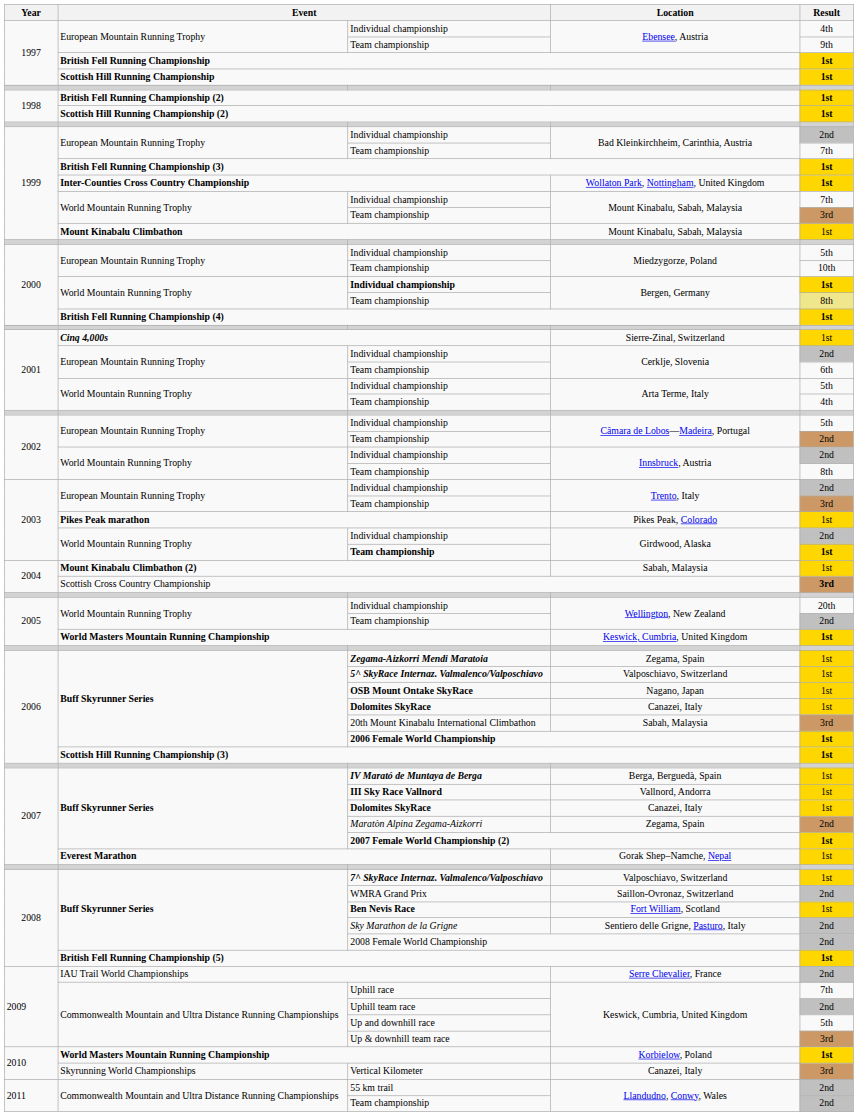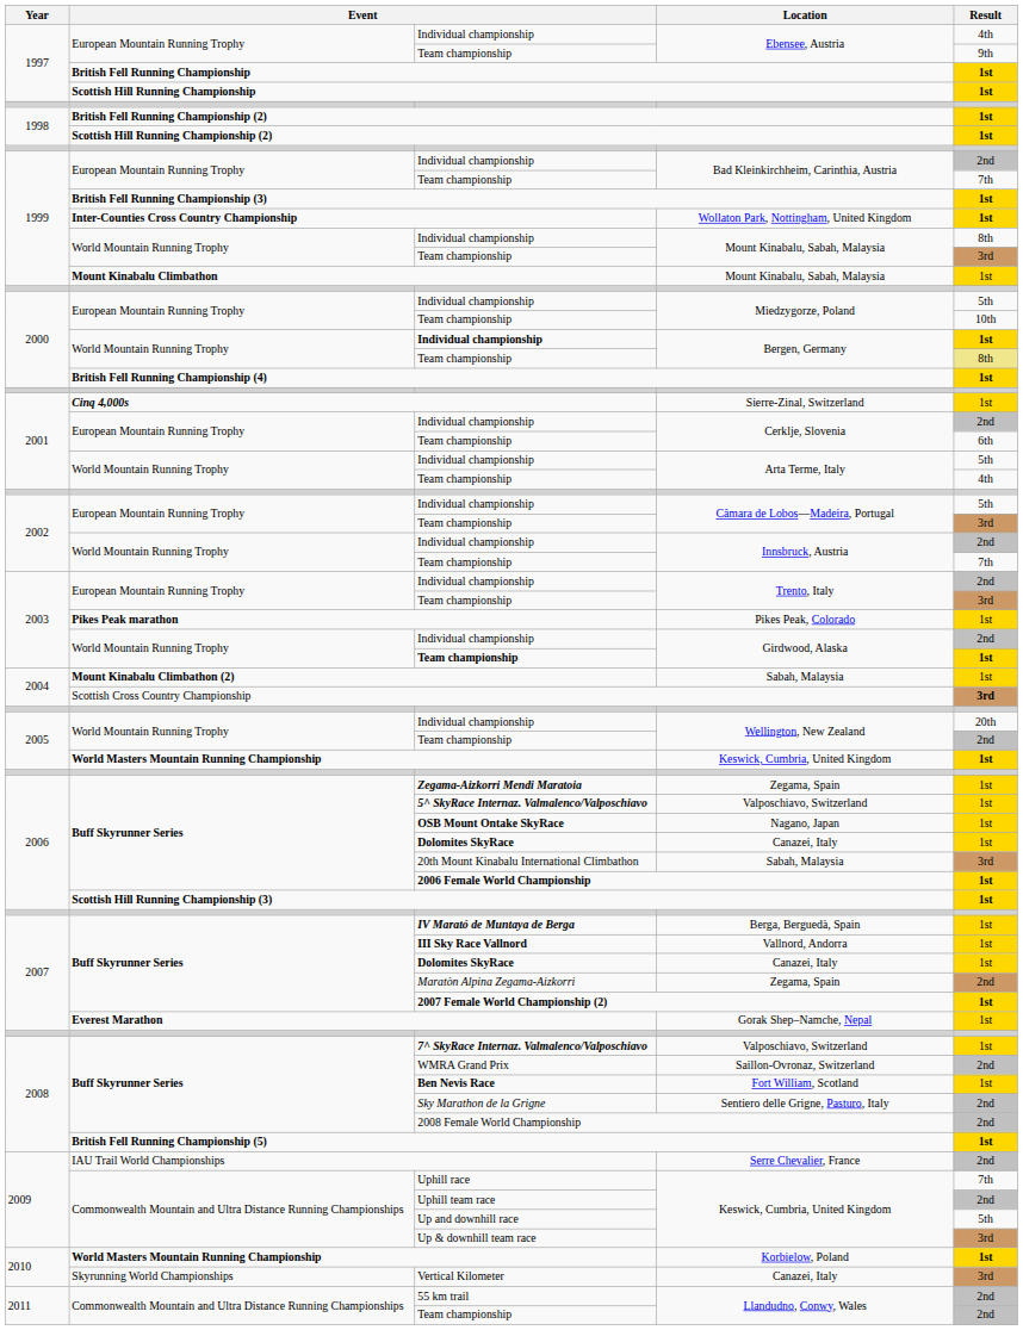 <table class="wikitable" style="font-size:90%;">
 <tr>
 <th style="width:5em">Year</th>
 <th colspan=2 style="width:50em">Event</th>
 <th style="width:25em">Location</th>
 <th style="width:5em">Result</th>
 </tr>
 <tr>
 <td rowspan=4 align="center">1997</td>
 <td rowspan=2>European Mountain Running Trophy</td>
 <td>Individual championship</td>
 <td rowspan=2 align="center"><a href='#'>Ebensee</a>, Austria</td>
 <td align="center">4th</td>
 </tr>
 <tr>
 <td>Team championship</td>
 <td align="center">9th</td>
 </tr>
 <tr>
 <td colspan=3><strong>British Fell Running Championship</strong></td>
 <td align="center" style="background:gold"><strong>1st</strong></td>
 </tr>
 <tr>
 <td colspan=3><strong>Scottish Hill Running Championship</strong></td>
 <td align="center" style="background:gold"><strong>1st</strong></td>
 </tr>
 <tr bgcolor=lightgrey>
 <td></td>
 <td></td>
 <td></td>
 <td></td>
 <td></td>
 </tr>
 <tr>
 <td rowspan=2 align="center">1998</td>
 <td colspan=3><strong>British Fell Running Championship (2)</strong></td>
 <td align="center" style="background:gold"><strong>1st</strong></td>
 </tr>
 <tr>
 <td colspan=3><strong>Scottish Hill Running Championship (2)</strong></td>
 <td align="center" style="background:gold"><strong>1st</strong></td>
 </tr>
 <tr bgcolor=lightgrey>
 <td></td>
 <td></td>
 <td></td>
 <td></td>
 <td></td>
 </tr>
 <tr>
 <td rowspan=7 align="center">1999</td>
 <td rowspan=2>European Mountain Running Trophy</td>
 <td>Individual championship</td>
 <td rowspan=2 align="center">Bad Kleinkirchheim, Carinthia, Austria</td>
 <td align="center" style="background:silver">2nd</td>
 </tr>
 <tr>
 <td>Team championship</td>
 <td align="center">7th</td>
 </tr>
 <tr>
 <td colspan=3><strong>British Fell Running Championship (3)</strong></td>
 <td align="center" style="background:gold"><strong>1st</strong></td>
 </tr>
 <tr>
 <td colspan=2><strong>Inter-Counties Cross Country Championship</strong></td>
 <td align="center"><a href='#'>Wollaton Park</a>, <a href='#'>Nottingham</a>, United Kingdom</td>
 <td align="center" style="background:gold"><strong>1st</strong></td>
 </tr>
 <tr>
 <td rowspan=2>World Mountain Running Trophy</td>
 <td>Individual championship</td>
 <td rowspan=2; align="center">Mount Kinabalu, Sabah, Malaysia</td>
-<td align="center">7th</td>
+<td align="center">8th</td>
 </tr>
 <tr>
 <td>Team championship</td>
 <td align="center" style="background:#cc9966">3rd</td>
 </tr>
 <tr>
 <td colspan=2><strong>Mount Kinabalu Climbathon</strong></td>
 <td align="center">Mount Kinabalu, Sabah, Malaysia</td>
 <td align="center" style="background:gold">1st</td>
 </tr>
 <tr bgcolor=lightgrey>
 <td></td>
 <td></td>
 <td></td>
 <td></td>
 <td></td>
 </tr>
 <tr>
 <td rowspan=5 align="center">2000</td>
 <td rowspan=2>European Mountain Running Trophy</td>
 <td>Individual championship</td>
 <td rowspan=2 align="center">Miedzygorze, Poland</td>
 <td align="center">5th</td>
 </tr>
 <tr>
 <td>Team championship</td>
 <td align="center">10th</td>
 </tr>
 <tr>
 <td rowspan=2>World Mountain Running Trophy</td>
 <td><strong>Individual championship</strong></td>
 <td rowspan=2 align="center">Bergen, Germany</td>
 <td align="center" style="background:gold"><strong>1st</strong></td>
 </tr>
 <tr>
 <td>Team championship</td>
 <td align="center" style="background: khaki;">8th</td>
 </tr>
 <tr>
 <td colspan=3><strong>British Fell Running Championship (4)</strong></td>
 <td align="center" style="background:gold"><strong>1st</strong></td>
 </tr>
 <tr bgcolor=lightgrey>
 <td></td>
 <td></td>
 <td></td>
 <td></td>
 <td></td>
 </tr>
 <tr>
 <td rowspan=5 align="center">2001</td>
 <td colspan=2><strong><em>Cinq 4,000s</em></strong></td>
 <td align="center">Sierre-Zinal, Switzerland</td>
 <td align="center" style="background:gold">1st</td>
 </tr>
 <tr>
 <td rowspan=2>European Mountain Running Trophy</td>
 <td>Individual championship</td>
 <td rowspan=2 align="center">Cerklje, Slovenia</td>
 <td align="center" style="background:silver">2nd</td>
 </tr>
 <tr>
 <td>Team championship</td>
 <td align="center">6th</td>
 </tr>
 <tr>
 <td rowspan=2>World Mountain Running Trophy</td>
 <td>Individual championship</td>
 <td rowspan=2 align="center">Arta Terme, Italy</td>
 <td align="center">5th</td>
 </tr>
 <tr>
 <td>Team championship</td>
 <td align="center">4th</td>
 </tr>
 <tr bgcolor=lightgrey>
 <td></td>
 <td></td>
 <td></td>
 <td></td>
 <td></td>
 </tr>
 <tr>
 <td rowspan=4 align="center">2002</td>
 <td rowspan=2>European Mountain Running Trophy</td>
 <td>Individual championship</td>
 <td rowspan=2 align="center"><a href='#'>Câmara de Lobos</a>—<a href='#'>Madeira</a>, Portugal</td>
 <td align="center">5th</td>
 </tr>
 <tr>
 <td>Team championship</td>
-<td align="center" style="background:#cc9966">2nd</td>
+<td align="center" style="background:#cc9966">3rd</td>
 </tr>
 <tr>
 <td rowspan=2>World Mountain Running Trophy</td>
 <td>Individual championship</td>
 <td rowspan=2 align="center"><a href='#'>Innsbruck</a>, Austria</td>
 <td align="center" style="background:silver">2nd</td>
 </tr>
 <tr>
 <td>Team championship</td>
-<td align="center">8th</td>
+<td align="center">7th</td>
 </tr>
 <tr>
 <td rowspan=5 align="center">2003</td>
 <td rowspan=2>European Mountain Running Trophy</td>
 <td>Individual championship</td>
 <td rowspan=2 align="center"><a href='#'>Trento</a>, Italy</td>
 <td align="center" style="background:silver">2nd</td>
 </tr>
 <tr>
 <td>Team championship</td>
 <td align="center" style="background:#cc9966">3rd</td>
 </tr>
 <tr>
 <td colspan=2><strong>Pikes Peak marathon</strong></td>
 <td align="center">Pikes Peak, <a href='#'>Colorado</a></td>
 <td align="center" style="background:gold">1st</td>
 </tr>
 <tr>
 <td rowspan=2>World Mountain Running Trophy</td>
 <td>Individual championship</td>
 <td rowspan=2 align="center">Girdwood, Alaska</td>
 <td align="center" style="background:silver">2nd</td>
 </tr>
 <tr>
 <td><strong>Team championship</strong></td>
 <td align="center" style="background:gold"><strong>1st</strong></td>
 </tr>
 <tr>
 <td rowspan=2 align="center">2004</td>
 <td colspan=2><strong>Mount Kinabalu Climbathon (2)</strong></td>
 <td align="center">Sabah, Malaysia</td>
 <td align="center" style="background:gold">1st</td>
 </tr>
 <tr>
 <td colspan=3>Scottish Cross Country Championship</td>
 <td align="center" style="background:#cc9966"><strong>3rd</strong></td>
 </tr>
 <tr bgcolor=lightgrey>
 <td></td>
 <td></td>
 <td></td>
 <td></td>
 <td></td>
 </tr>
 <tr>
 <td rowspan=3 align="center">2005</td>
 <td rowspan=2>World Mountain Running Trophy</td>
 <td>Individual championship</td>
 <td rowspan=2 align="center"><a href='#'>Wellington</a>, New Zealand</td>
 <td align="center">20th</td>
 </tr>
 <tr>
 <td>Team championship</td>
 <td align="center" style="background:silver">2nd</td>
 </tr>
 <tr>
 <td colspan=2><strong>World Masters Mountain Running Championship</strong></td>
 <td align="center"><a href='#'>Keswick, Cumbria</a>, United Kingdom</td>
 <td align="center" style="background:gold"><strong>1st</strong></td>
 </tr>
 <tr bgcolor=lightgrey>
 <td></td>
 <td></td>
 <td></td>
 <td></td>
 <td></td>
 </tr>
 <tr>
 <td rowspan=7 align="center">2006</td>
 <td rowspan=6><strong>Buff Skyrunner Series</strong></td>
 <td><strong><em>Zegama-Aizkorri Mendi Maratoia</em></strong></td>
 <td align="center">Zegama, Spain</td>
 <td align="center" style="background:gold">1st</td>
 </tr>
 <tr>
 <td><strong><em>5^ SkyRace Internaz. Valmalenco/Valposchiavo</em></strong></td>
 <td align="center">Valposchiavo, Switzerland</td>
 <td align="center" style="background:gold">1st</td>
 </tr>
 <tr>
 <td><strong>OSB Mount Ontake SkyRace</strong></td>
 <td align="center">Nagano, Japan</td>
 <td align="center" style="background:gold">1st</td>
 </tr>
 <tr>
 <td><strong>Dolomites SkyRace</strong></td>
 <td align="center">Canazei, Italy</td>
 <td align="center" style="background:gold">1st</td>
 </tr>
 <tr>
 <td>20th Mount Kinabalu International Climbathon</td>
 <td align="center">Sabah, Malaysia</td>
 <td align="center" style="background:#cc9966">3rd</td>
 </tr>
 <tr>
 <td colspan=2><strong>2006 Female World Championship</strong></td>
 <td align="center" style="background:gold"><strong>1st</strong></td>
 </tr>
 <tr>
 <td colspan=3><strong>Scottish Hill Running Championship (3)</strong></td>
 <td align="center" style="background:gold"><strong>1st</strong></td>
 </tr>
 <tr bgcolor=lightgrey>
 <td></td>
 <td></td>
 <td></td>
 <td></td>
 <td></td>
 </tr>
 <tr>
 <td rowspan=6 align="center">2007</td>
 <td rowspan=5><strong>Buff Skyrunner Series</strong></td>
 <td><strong><em>IV Marató de Muntaya de Berga</em></strong></td>
 <td align="center">Berga, Berguedà, Spain</td>
 <td align="center" style="background:gold">1st</td>
 </tr>
 <tr>
 <td><strong>III Sky Race Vallnord</strong></td>
 <td align="center">Vallnord, Andorra</td>
 <td align="center" style="background:gold">1st</td>
 </tr>
 <tr>
 <td><strong>Dolomites SkyRace</strong></td>
 <td align="center">Canazei, Italy</td>
 <td align="center" style="background:gold">1st</td>
 </tr>
 <tr>
 <td><em>Maratòn Alpina Zegama-Aizkorri</em></td>
 <td align="center">Zegama, Spain</td>
 <td align="center" style="background:#cc9966">2nd</td>
 </tr>
 <tr>
 <td colspan=2><strong>2007 Female World Championship (2)</strong></td>
 <td align="center" style="background:gold"><strong>1st</strong></td>
 </tr>
 <tr>
 <td colspan=2><strong>Everest Marathon</strong></td>
 <td align="center">Gorak Shep–Namche, <a href='#'>Nepal</a></td>
 <td align="center" style="background:gold">1st</td>
 </tr>
 <tr bgcolor=lightgrey>
 <td></td>
 <td></td>
 <td></td>
 <td></td>
 <td></td>
 </tr>
 <tr>
 <td rowspan=6 align="center">2008</td>
 <td rowspan=5><strong>Buff Skyrunner Series</strong></td>
 <td><strong><em>7^ SkyRace Internaz. Valmalenco/Valposchiavo</em></strong></td>
 <td align="center">Valposchiavo, Switzerland</td>
 <td align="center" style="background:gold">1st</td>
 </tr>
 <tr>
 <td>WMRA Grand Prix</td>
 <td align="center">Saillon-Ovronaz, Switzerland</td>
 <td align="center" style="background:silver">2nd</td>
 </tr>
 <tr>
 <td><strong>Ben Nevis Race</strong></td>
 <td align="center"><a href='#'>Fort William</a>, Scotland</td>
 <td align="center" style="background:gold">1st</td>
 </tr>
 <tr>
 <td><em>Sky Marathon de la Grigne</em></td>
 <td align="center">Sentiero delle Grigne, <a href='#'>Pasturo</a>, Italy</td>
 <td align="center" style="background:silver">2nd</td>
 </tr>
 <tr>
 <td colspan=2>2008 Female World Championship</td>
 <td align="center" style="background:silver">2nd</td>
 </tr>
 <tr>
 <td colspan=3><strong>British Fell Running Championship (5)</strong></td>
 <td align="center" style="background:gold"><strong>1st</strong></td>
 </tr>
 <tr>
 <td rowspan = "5">2009</td>
 <td colspan = "2">IAU Trail World Championships</td>
 <td align="center"><a href='#'>Serre Chevalier</a>, France</td>
 <td align="center" style="background:silver">2nd</td>
 </tr>
 <tr>
 <td rowspan = "4">Commonwealth Mountain and Ultra Distance Running Championships</td>
 <td>Uphill race</td>
 <td rowspan = "4" align="center">Keswick, Cumbria, United Kingdom</td>
 <td align="center">7th</td>
 </tr>
 <tr>
 <td>Uphill team race</td>
 <td align="center" style="background:silver">2nd</td>
 </tr>
 <tr>
 <td>Up and downhill race</td>
 <td align="center">5th</td>
 </tr>
 <tr>
 <td>Up & downhill team race</td>
 <td align="center" style="background:#cc9966">3rd</td>
 </tr>
 <tr>
 <td rowspan= 2>2010</td>
 <td colspan=2><strong>World Masters Mountain Running Championship</strong></td>
 <td align="center"><a href='#'>Korbielow</a>, Poland</td>
 <td align="center" style="background:gold"><strong>1st</strong></td>
 </tr>
 <tr>
 <td>Skyrunning World Championships</td>
 <td>Vertical Kilometer</td>
 <td align="center">Canazei, Italy</td>
 <td align="center" style="background:#cc9966">3rd</td>
 </tr>
 <tr>
 <td rowspan=2>2011</td>
 <td rowspan=2>Commonwealth Mountain and Ultra Distance Running Championships</td>
 <td>55 km trail</td>
 <td rowspan=2  align="center"><a href='#'>Llandudno</a>, <a href='#'>Conwy</a>, Wales</td>
 <td align="center" style="background:silver">2nd</td>
 </tr>
 <tr>
 <td>Team championship</td>
 <td align="center" style="background:silver">2nd</td>
 </tr>
 </table>
